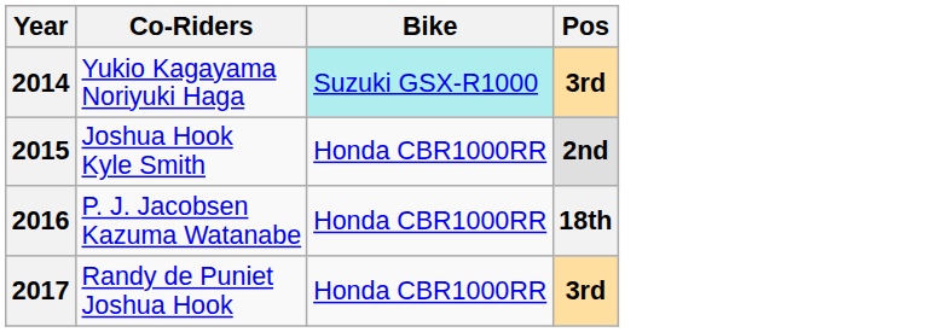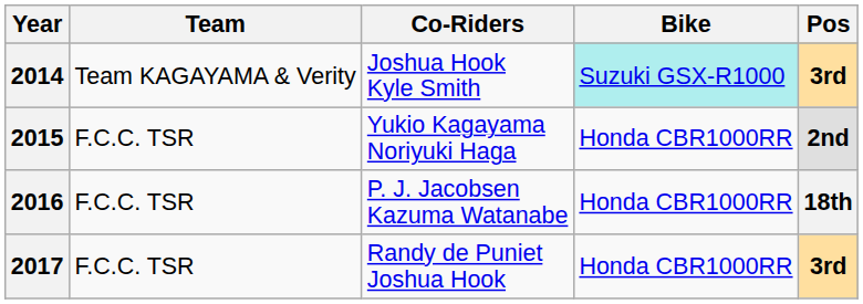 <table class="wikitable" style="font-size:90%;">
 <tr>
 <th>Year</th>
+<th>Team</th>
 <th>Co-Riders</th>
 <th>Bike</th>
 <th>Pos</th>
 </tr>
 <tr>
 <th>2014</th>
-<td> <a href='#'>Yukio Kagayama</a><br> <a href='#'>Noriyuki Haga</a></td>
+<td> Team KAGAYAMA & Verity</td>
+<td> <a href='#'>Joshua Hook</a><br> <a href='#'>Kyle Smith</a></td>
 <td style="background: paleturquoise;"><a href='#'>Suzuki GSX-R1000</a></td>
 <th style="background:#FFDF9F;">3rd</th>
 </tr>
 <tr>
 <th>2015</th>
-<td> <a href='#'>Joshua Hook</a><br> <a href='#'>Kyle Smith</a></td>
+<td> F.C.C. TSR</td>
+<td> <a href='#'>Yukio Kagayama</a><br> <a href='#'>Noriyuki Haga</a></td>
 <td><a href='#'>Honda CBR1000RR</a></td>
 <th style="background:#DFDFDF;">2nd</th>
 </tr>
 <tr>
 <th>2016</th>
+<td> F.C.C. TSR</td>
 <td> <a href='#'>P. J. Jacobsen</a><br> <a href='#'>Kazuma Watanabe</a></td>
 <td><a href='#'>Honda CBR1000RR</a></td>
 <th>18th</th>
 </tr>
 <tr>
 <th>2017</th>
+<td> F.C.C. TSR</td>
 <td> <a href='#'>Randy de Puniet</a><br> <a href='#'>Joshua Hook</a></td>
 <td><a href='#'>Honda CBR1000RR</a></td>
 <th style="background:#FFDF9F;">3rd</th>
 </tr>
 </table>
